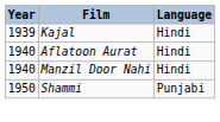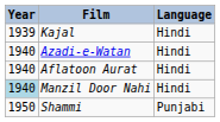 <table class="wikitable sortable plainrowheaders">
 <tr>
 <th style="background:#B0C4DE;">Year</th>
 <th style="background:#B0C4DE;">Film</th>
 <th style="background:#B0C4DE;">Language</th>
 </tr>
 <tr>
 <td>1939</td>
 <td><em>Kajal</em></td>
 <td>Hindi</td>
 </tr>
 <tr>
 <td>1940</td>
+<td><em><a href='#'>Azadi-e-Watan</a></em></td>
+<td>Hindi</td>
+</tr>
+<tr>
+<td>1940</td>
 <td><em>Aflatoon Aurat</em></td>
 <td>Hindi</td>
 </tr>
 <tr>
-<td>1940</td>
+<td style="background: lightblue;">1940</td>
 <td><em>Manzil Door Nahi</em></td>
 <td>Hindi</td>
 </tr>
 <tr>
 <td>1950</td>
 <td><em>Shammi</em></td>
 <td>Punjabi</td>
 </tr>
 </table>
